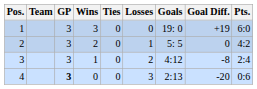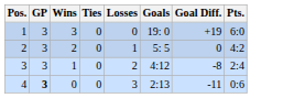 <table class="wikitable">
 <tr>
 <th>Pos.</th>
-<th>Team</th>
 <th>GP</th>
 <th>Wins</th>
 <th>Ties</th>
 <th>Losses</th>
 <th>Goals</th>
 <th>Goal Diff.</th>
 <th>Pts.</th>
 </tr>
 <tr bgcolor="#BCD2EE" align="right">
 <td>1</td>
-<td align="left"></td>
 <td>3</td>
 <td>3</td>
 <td>0</td>
 <td>0</td>
 <td>19: 0</td>
 <td>+19</td>
 <td>6:0</td>
 </tr>
 <tr bgcolor="#BCD2EE" align="right">
 <td>2</td>
-<td align="left"></td>
 <td>3</td>
 <td>2</td>
 <td>0</td>
 <td>1</td>
 <td>5: 5</td>
 <td>0</td>
 <td>4:2</td>
 </tr>
 <tr bgcolor="#CAE1FF" align="right">
 <td>3</td>
-<td align="left"></td>
 <td>3</td>
 <td>1</td>
 <td>0</td>
 <td>2</td>
 <td>4:12</td>
 <td>-8</td>
 <td>2:4</td>
 </tr>
 <tr bgcolor="#CAE1FF" align="right">
 <td>4</td>
-<td align="left"></td>
 <td><strong>3</strong></td>
 <td>0</td>
 <td>0</td>
 <td>3</td>
 <td>2:13</td>
-<td>-20</td>
+<td>-11</td>
 <td>0:6</td>
 </tr>
 </table>
